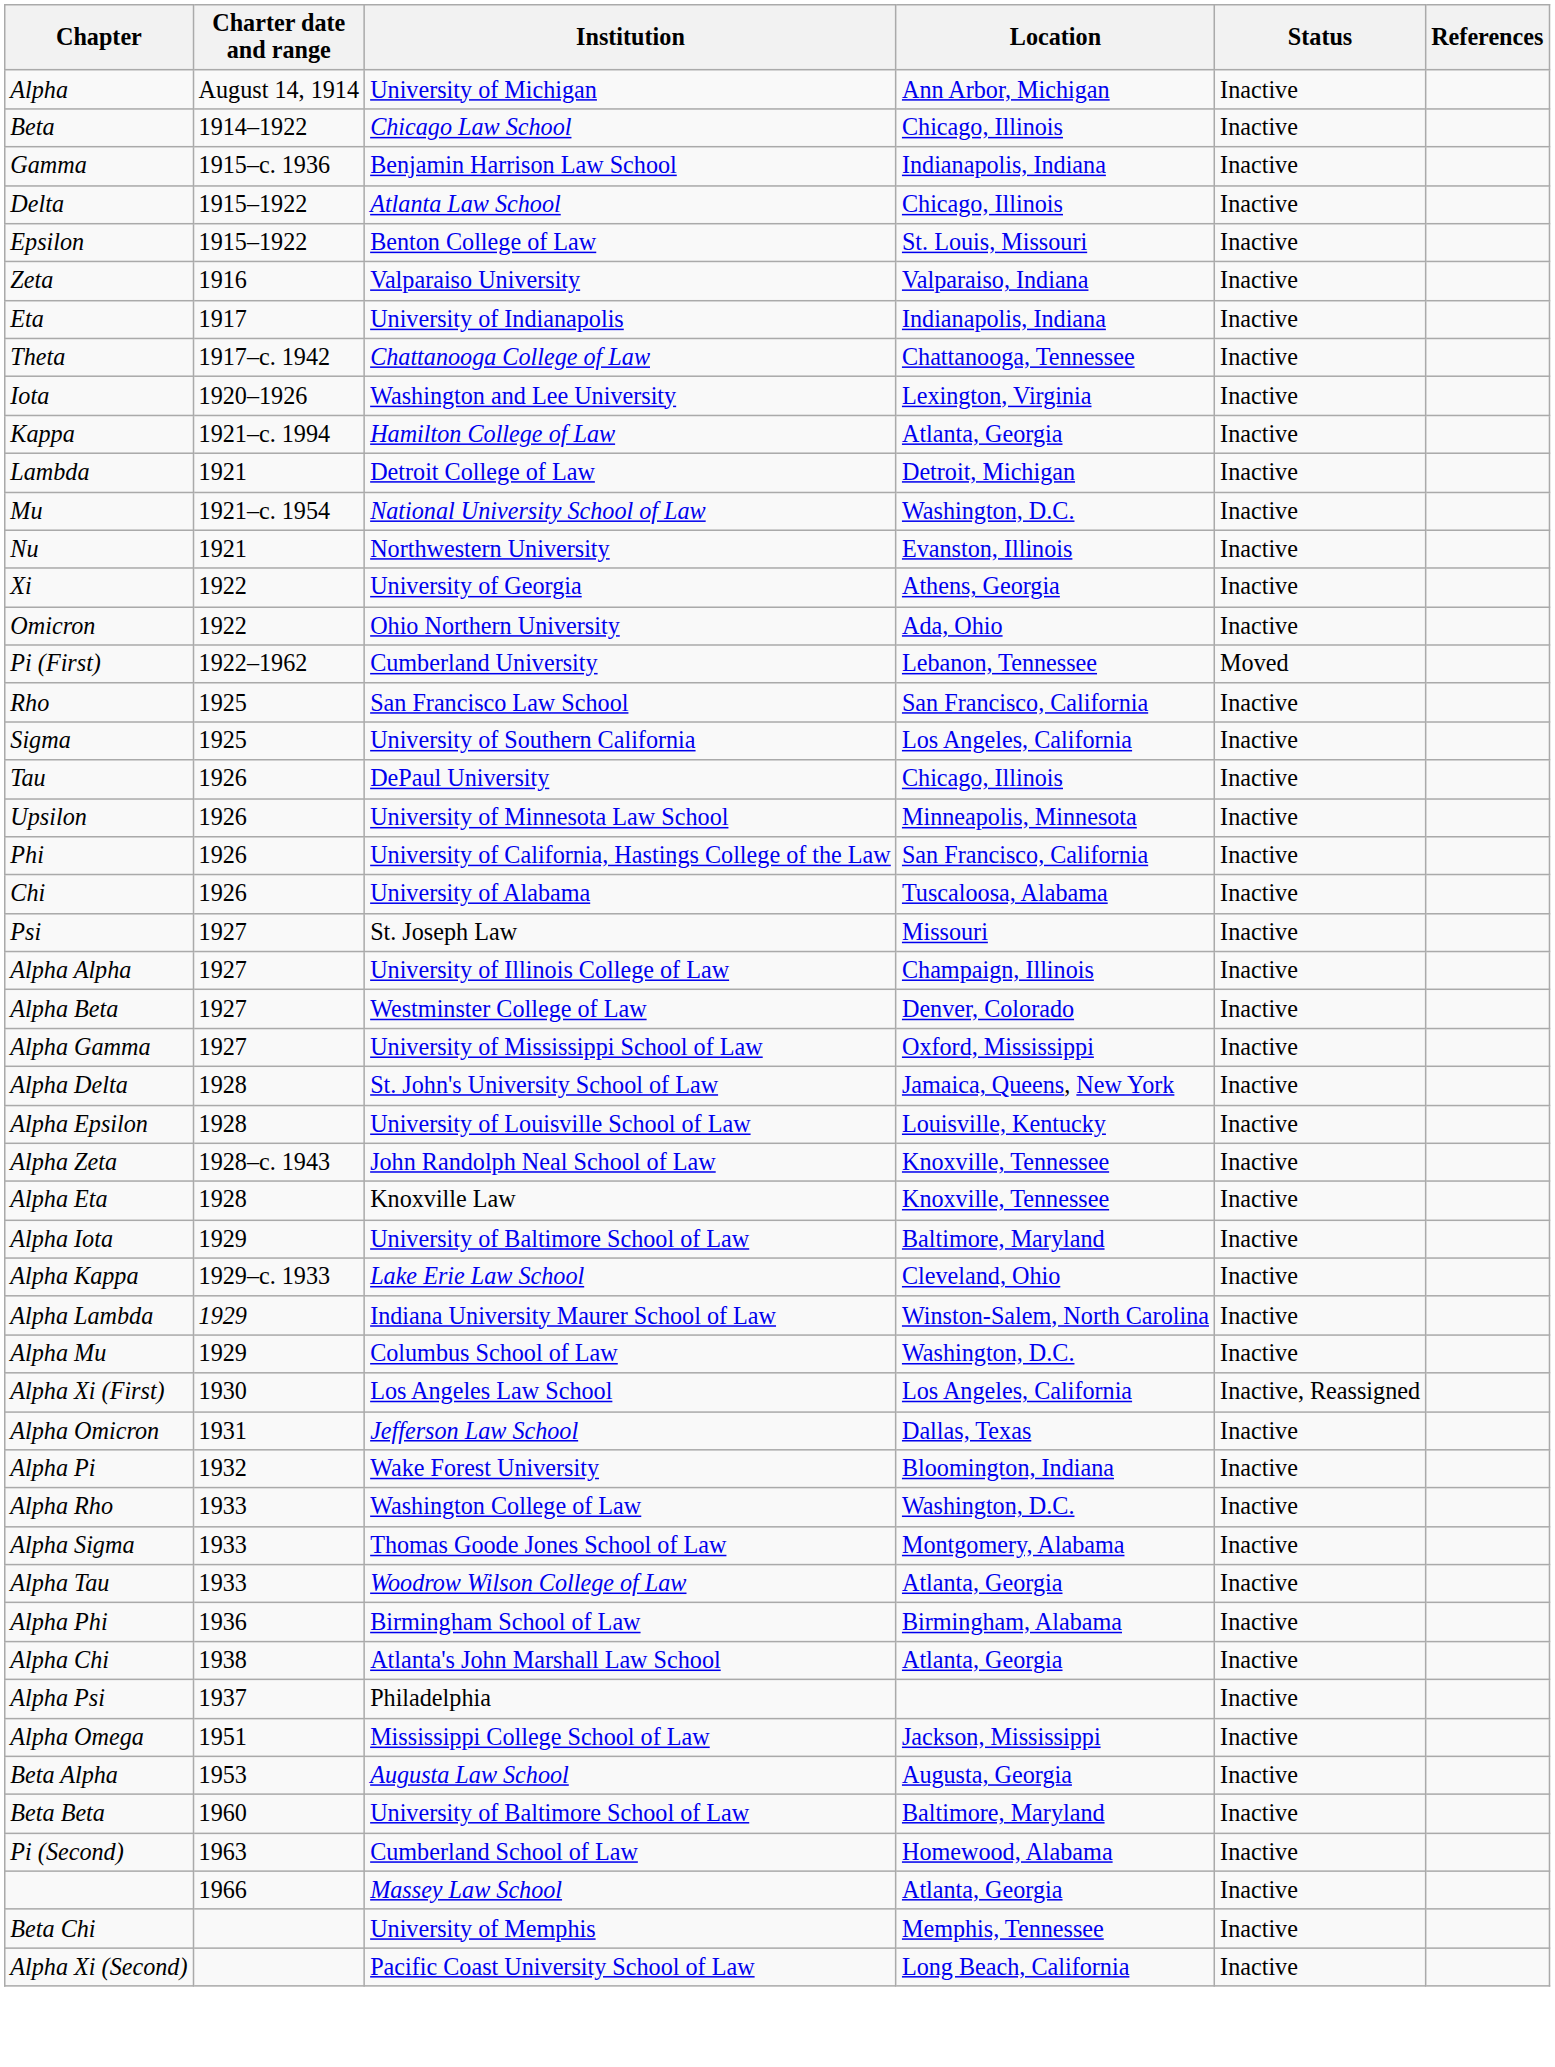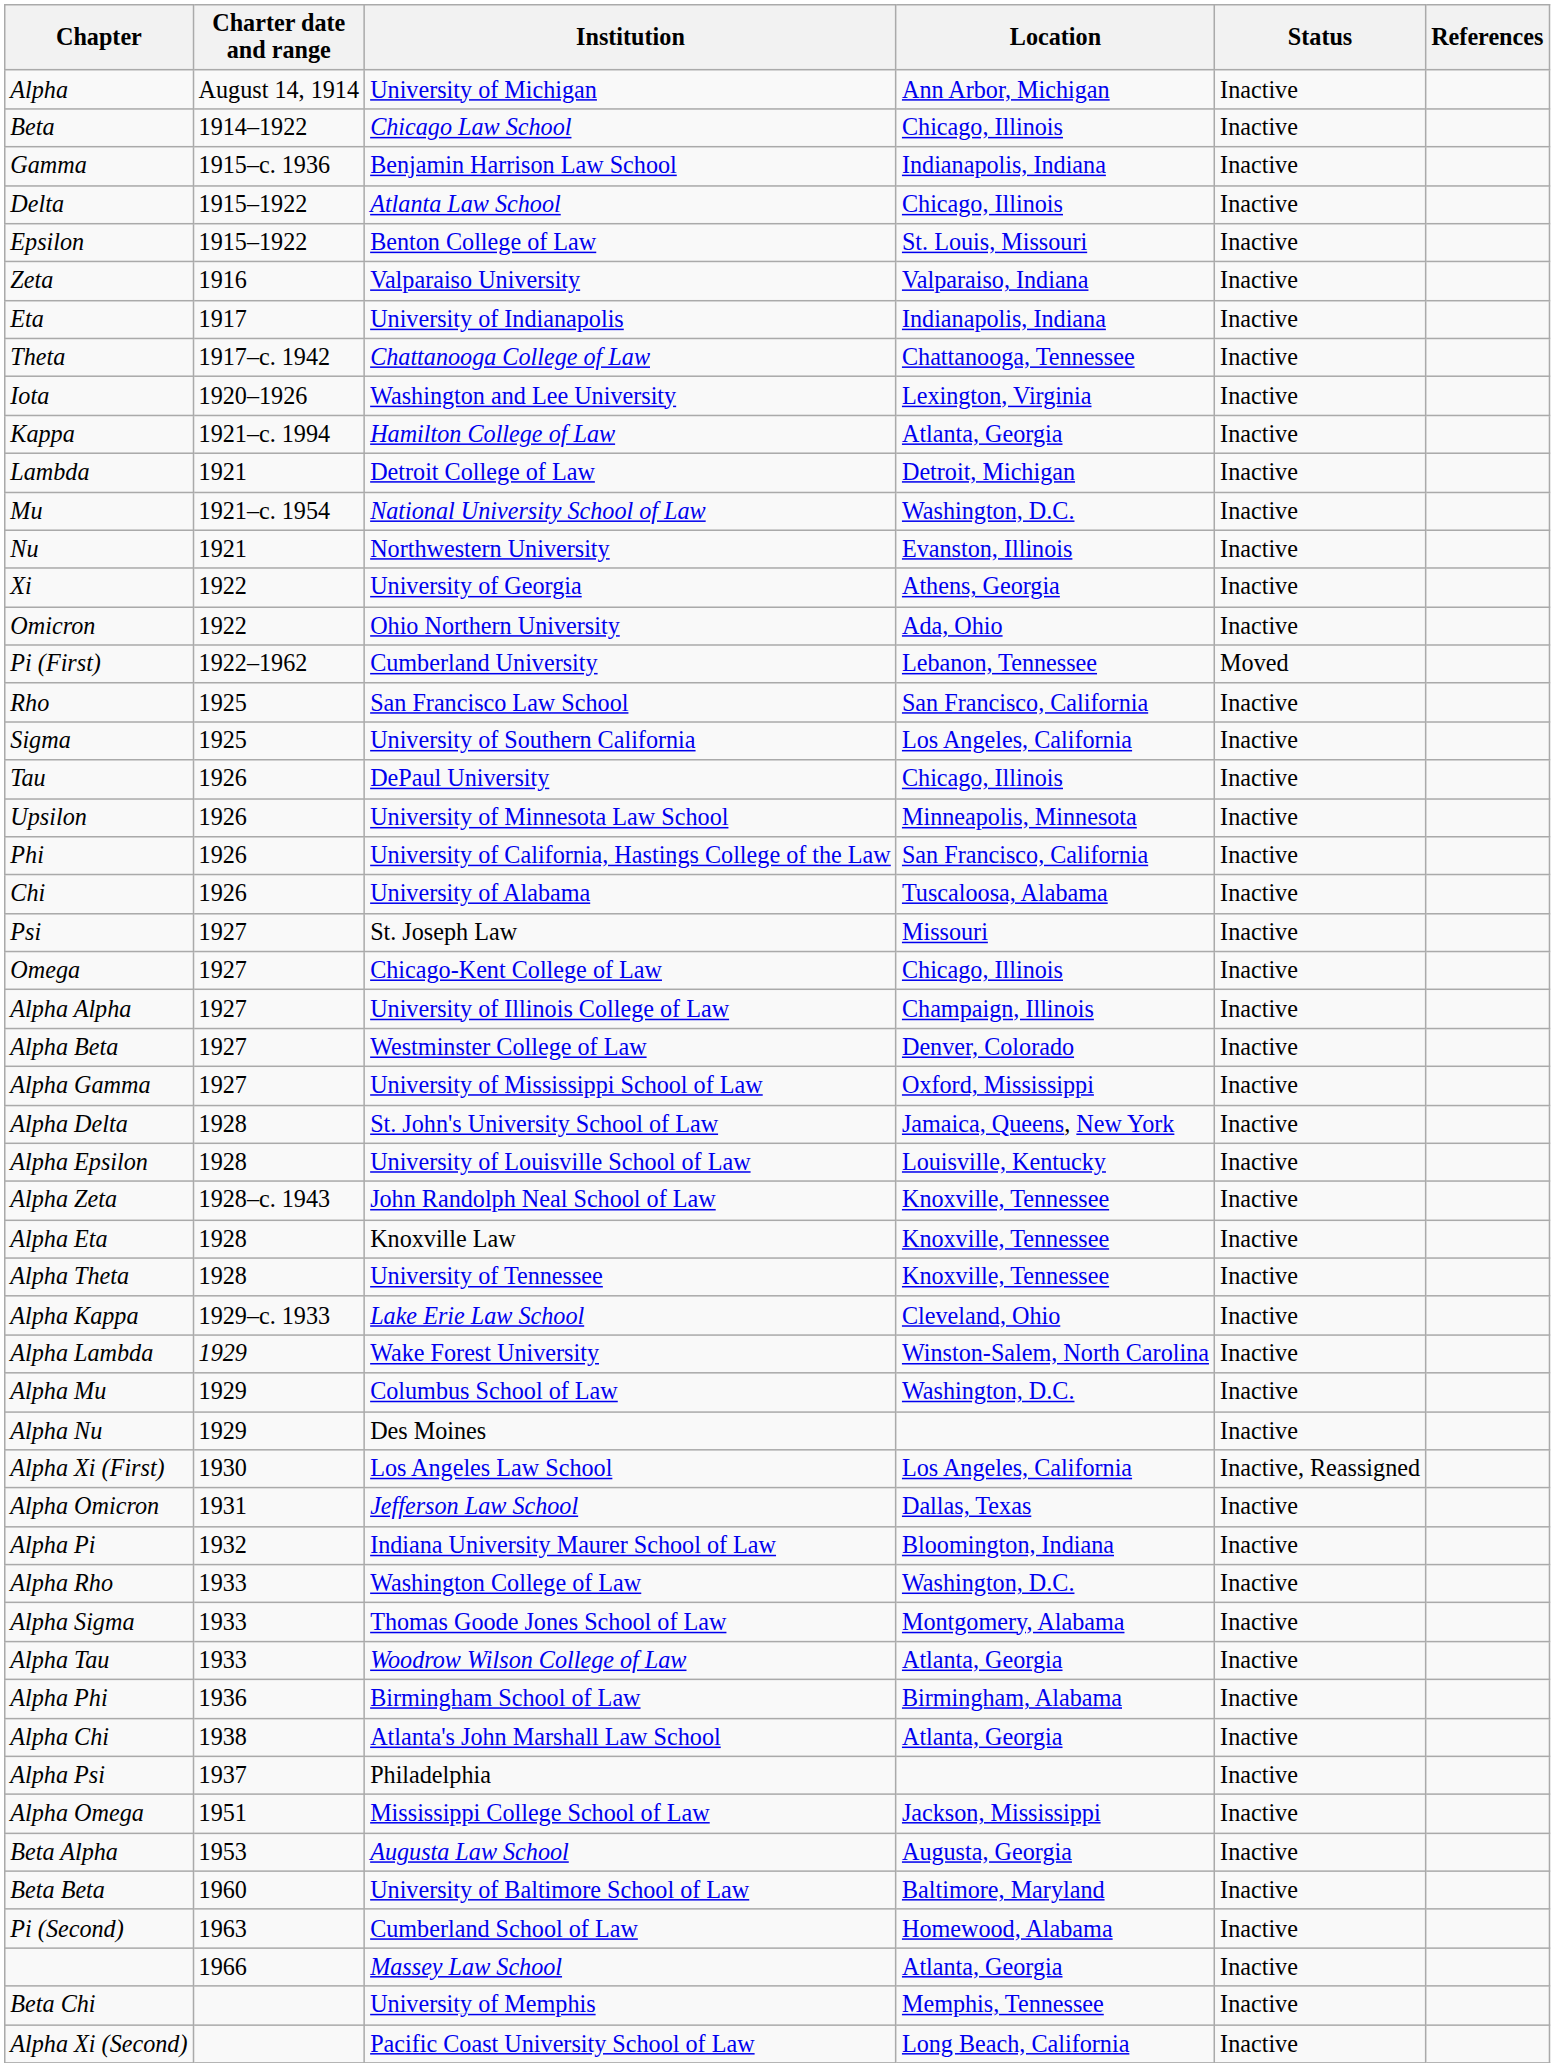 <table class="wikitable sortable">
 <tr>
 <th>Chapter</th>
 <th>Charter date<br>and range</th>
 <th>Institution</th>
 <th>Location</th>
 <th>Status</th>
 <th>References</th>
 </tr>
 <tr>
 <td><em>Alpha</em></td>
 <td>August 14, 1914</td>
 <td><a href='#'>University of Michigan</a></td>
 <td><a href='#'>Ann Arbor, Michigan</a></td>
 <td>Inactive</td>
 <td></td>
 </tr>
 <tr>
 <td><em>Beta</em></td>
 <td>1914–1922</td>
 <td><em><a href='#'>Chicago Law School</a></em></td>
 <td><a href='#'>Chicago, Illinois</a></td>
 <td>Inactive</td>
 <td></td>
 </tr>
 <tr>
 <td><em>Gamma</em></td>
 <td>1915–c. 1936</td>
 <td><a href='#'>Benjamin Harrison Law School</a></td>
 <td><a href='#'>Indianapolis, Indiana</a></td>
 <td>Inactive</td>
 <td></td>
 </tr>
 <tr>
 <td><em>Delta</em></td>
 <td>1915–1922</td>
 <td><em><a href='#'>Atlanta Law School</a></em></td>
 <td><a href='#'>Chicago, Illinois</a></td>
 <td>Inactive</td>
 <td></td>
 </tr>
 <tr>
 <td><em>Epsilon</em></td>
 <td>1915–1922</td>
 <td><a href='#'>Benton College of Law</a></td>
 <td><a href='#'>St. Louis, Missouri</a></td>
 <td>Inactive</td>
 <td></td>
 </tr>
 <tr>
 <td><em>Zeta</em></td>
 <td>1916</td>
 <td><a href='#'>Valparaiso University</a></td>
 <td><a href='#'>Valparaiso, Indiana</a></td>
 <td>Inactive</td>
 <td></td>
 </tr>
 <tr>
 <td><em>Eta</em></td>
 <td>1917</td>
 <td><a href='#'>University of Indianapolis</a></td>
 <td><a href='#'>Indianapolis, Indiana</a></td>
 <td>Inactive</td>
 <td></td>
 </tr>
 <tr>
 <td><em>Theta</em></td>
 <td>1917–c. 1942</td>
 <td><em><a href='#'>Chattanooga College of Law</a></em></td>
 <td><a href='#'>Chattanooga, Tennessee</a></td>
 <td>Inactive</td>
 <td></td>
 </tr>
 <tr>
 <td><em>Iota</em></td>
 <td>1920–1926</td>
 <td><a href='#'>Washington and Lee University</a></td>
 <td><a href='#'>Lexington, Virginia</a></td>
 <td>Inactive</td>
 <td></td>
 </tr>
 <tr>
 <td><em>Kappa</em></td>
 <td>1921–c. 1994</td>
 <td><em><a href='#'>Hamilton College of Law</a></em></td>
 <td><a href='#'>Atlanta, Georgia</a></td>
 <td>Inactive</td>
 <td></td>
 </tr>
 <tr>
 <td><em>Lambda</em></td>
 <td>1921</td>
 <td><a href='#'>Detroit College of Law</a></td>
 <td><a href='#'>Detroit, Michigan</a></td>
 <td>Inactive</td>
 <td></td>
 </tr>
 <tr>
 <td><em>Mu</em></td>
 <td>1921–c. 1954</td>
 <td><em><a href='#'>National University School of Law</a></em></td>
 <td><a href='#'>Washington, D.C.</a></td>
 <td>Inactive</td>
 <td></td>
 </tr>
 <tr>
 <td><em>Nu</em></td>
 <td>1921</td>
 <td><a href='#'>Northwestern University</a></td>
 <td><a href='#'>Evanston, Illinois</a></td>
 <td>Inactive</td>
 <td></td>
 </tr>
 <tr>
 <td><em>Xi</em></td>
 <td>1922</td>
 <td><a href='#'>University of Georgia</a></td>
 <td><a href='#'>Athens, Georgia</a></td>
 <td>Inactive</td>
 <td></td>
 </tr>
 <tr>
 <td><em>Omicron</em></td>
 <td>1922</td>
 <td><a href='#'>Ohio Northern University</a></td>
 <td><a href='#'>Ada, Ohio</a></td>
 <td>Inactive</td>
 <td></td>
 </tr>
 <tr>
 <td><em>Pi (First)</em></td>
 <td>1922–1962</td>
 <td><a href='#'>Cumberland University</a></td>
 <td><a href='#'>Lebanon, Tennessee</a></td>
 <td>Moved</td>
 <td></td>
 </tr>
 <tr>
 <td><em>Rho</em></td>
 <td>1925</td>
 <td><a href='#'>San Francisco Law School</a></td>
 <td><a href='#'>San Francisco, California</a></td>
 <td>Inactive</td>
 <td></td>
 </tr>
 <tr>
 <td><em>Sigma</em></td>
 <td>1925</td>
 <td><a href='#'>University of Southern California</a></td>
 <td><a href='#'>Los Angeles, California</a></td>
 <td>Inactive</td>
 <td></td>
 </tr>
 <tr>
 <td><em>Tau</em></td>
 <td>1926</td>
 <td><a href='#'>DePaul University</a></td>
 <td><a href='#'>Chicago, Illinois</a></td>
 <td>Inactive</td>
 <td></td>
 </tr>
 <tr>
 <td><em>Upsilon</em></td>
 <td>1926</td>
 <td><a href='#'>University of Minnesota Law School</a></td>
 <td><a href='#'>Minneapolis, Minnesota</a></td>
 <td>Inactive</td>
 <td></td>
 </tr>
 <tr>
 <td><em>Phi</em></td>
 <td>1926</td>
 <td><a href='#'>University of California, Hastings College of the Law</a></td>
 <td><a href='#'>San Francisco, California</a></td>
 <td>Inactive</td>
 <td></td>
 </tr>
 <tr>
 <td><em>Chi</em></td>
 <td>1926</td>
 <td><a href='#'>University of Alabama</a></td>
 <td><a href='#'>Tuscaloosa, Alabama</a></td>
 <td>Inactive</td>
 <td></td>
 </tr>
 <tr>
 <td><em>Psi</em></td>
 <td>1927</td>
 <td>St. Joseph Law</td>
 <td><a href='#'>Missouri</a></td>
 <td>Inactive</td>
 <td></td>
 </tr>
 <tr>
+<td><em>Omega</em></td>
+<td>1927</td>
+<td><a href='#'>Chicago-Kent College of Law</a></td>
+<td><a href='#'>Chicago, Illinois</a></td>
+<td>Inactive</td>
+<td></td>
+</tr>
+<tr>
 <td><em>Alpha Alpha</em></td>
 <td>1927</td>
 <td><a href='#'>University of Illinois College of Law</a></td>
 <td><a href='#'>Champaign, Illinois</a></td>
 <td>Inactive</td>
 <td></td>
 </tr>
 <tr>
 <td><em>Alpha Beta</em></td>
 <td>1927</td>
 <td><a href='#'>Westminster College of Law</a></td>
 <td><a href='#'>Denver, Colorado</a></td>
 <td>Inactive</td>
 <td></td>
 </tr>
 <tr>
 <td><em>Alpha Gamma</em></td>
 <td>1927</td>
 <td><a href='#'>University of Mississippi School of Law</a></td>
 <td><a href='#'>Oxford, Mississippi</a></td>
 <td>Inactive</td>
 <td></td>
 </tr>
 <tr>
 <td><em>Alpha Delta</em></td>
 <td>1928</td>
 <td><a href='#'>St. John's University School of Law</a></td>
 <td><a href='#'>Jamaica, Queens</a>, <a href='#'>New York</a></td>
 <td>Inactive</td>
 <td></td>
 </tr>
 <tr>
 <td><em>Alpha Epsilon</em></td>
 <td>1928</td>
 <td><a href='#'>University of Louisville School of Law</a></td>
 <td><a href='#'>Louisville, Kentucky</a></td>
 <td>Inactive</td>
 <td></td>
 </tr>
 <tr>
 <td><em>Alpha Zeta</em></td>
 <td>1928–c. 1943</td>
 <td><a href='#'>John Randolph Neal School of Law</a></td>
 <td><a href='#'>Knoxville, Tennessee</a></td>
 <td>Inactive</td>
 <td></td>
 </tr>
 <tr>
 <td><em>Alpha Eta</em></td>
 <td>1928</td>
 <td>Knoxville Law</td>
 <td><a href='#'>Knoxville, Tennessee</a></td>
 <td>Inactive</td>
 <td></td>
 </tr>
 <tr>
-<td><em>Alpha Iota</em></td>
-<td>1929</td>
-<td><a href='#'>University of Baltimore School of Law</a></td>
-<td><a href='#'>Baltimore, Maryland</a></td>
+<td><em>Alpha Theta</em></td>
+<td>1928</td>
+<td><a href='#'>University of Tennessee</a></td>
+<td><a href='#'>Knoxville, Tennessee</a></td>
 <td>Inactive</td>
 <td></td>
 </tr>
 <tr>
 <td><em>Alpha Kappa</em></td>
 <td>1929–c. 1933</td>
 <td><em><a href='#'>Lake Erie Law School</a></em></td>
 <td><a href='#'>Cleveland, Ohio</a></td>
 <td>Inactive</td>
 <td></td>
 </tr>
 <tr>
 <td><em>Alpha Lambda</em></td>
 <td><em>1929</em></td>
-<td><a href='#'>Indiana University Maurer School of Law</a></td>
+<td><a href='#'>Wake Forest University</a></td>
 <td><a href='#'>Winston-Salem, North Carolina</a></td>
 <td>Inactive</td>
 <td></td>
 </tr>
 <tr>
 <td><em>Alpha Mu</em></td>
 <td>1929</td>
 <td><a href='#'>Columbus School of Law</a></td>
 <td><a href='#'>Washington, D.C.</a></td>
+<td>Inactive</td>
+<td></td>
+</tr>
+<tr>
+<td><em>Alpha Nu</em></td>
+<td>1929</td>
+<td>Des Moines</td>
+<td></td>
 <td>Inactive</td>
 <td></td>
 </tr>
 <tr>
 <td><em>Alpha Xi (First)</em></td>
 <td>1930</td>
 <td><a href='#'>Los Angeles Law School</a></td>
 <td><a href='#'>Los Angeles, California</a></td>
 <td>Inactive, Reassigned</td>
 <td></td>
 </tr>
 <tr>
 <td><em>Alpha Omicron</em></td>
 <td>1931</td>
 <td><em><a href='#'>Jefferson Law School</a></em></td>
 <td><a href='#'>Dallas, Texas</a></td>
 <td>Inactive</td>
 <td></td>
 </tr>
 <tr>
 <td><em>Alpha Pi</em></td>
 <td>1932</td>
-<td><a href='#'>Wake Forest University</a></td>
+<td><a href='#'>Indiana University Maurer School of Law</a></td>
 <td><a href='#'>Bloomington, Indiana</a></td>
 <td>Inactive</td>
 <td></td>
 </tr>
 <tr>
 <td><em>Alpha Rho</em></td>
 <td>1933</td>
 <td><a href='#'>Washington College of Law</a></td>
 <td><a href='#'>Washington, D.C.</a></td>
 <td>Inactive</td>
 <td></td>
 </tr>
 <tr>
 <td><em>Alpha Sigma</em></td>
 <td>1933</td>
 <td><a href='#'>Thomas Goode Jones School of Law</a></td>
 <td><a href='#'>Montgomery, Alabama</a></td>
 <td>Inactive</td>
 <td></td>
 </tr>
 <tr>
 <td><em>Alpha Tau</em></td>
 <td>1933</td>
 <td><em><a href='#'>Woodrow Wilson College of Law</a></em></td>
 <td><a href='#'>Atlanta, Georgia</a></td>
 <td>Inactive</td>
 <td></td>
 </tr>
 <tr>
 <td><em>Alpha Phi</em></td>
 <td>1936</td>
 <td><a href='#'>Birmingham School of Law</a></td>
 <td><a href='#'>Birmingham, Alabama</a></td>
 <td>Inactive</td>
 <td></td>
 </tr>
 <tr>
 <td><em>Alpha Chi</em></td>
 <td>1938</td>
 <td><a href='#'>Atlanta's John Marshall Law School</a></td>
 <td><a href='#'>Atlanta, Georgia</a></td>
 <td>Inactive</td>
 <td></td>
 </tr>
 <tr>
 <td><em>Alpha Psi</em></td>
 <td>1937</td>
 <td>Philadelphia</td>
 <td></td>
 <td>Inactive</td>
 <td></td>
 </tr>
 <tr>
 <td><em>Alpha Omega</em></td>
 <td>1951</td>
 <td><a href='#'>Mississippi College School of Law</a></td>
 <td><a href='#'>Jackson, Mississippi</a></td>
 <td>Inactive</td>
 <td></td>
 </tr>
 <tr>
 <td><em>Beta Alpha</em></td>
 <td>1953</td>
 <td><em><a href='#'>Augusta Law School</a></em></td>
 <td><a href='#'>Augusta, Georgia</a></td>
 <td>Inactive</td>
 <td></td>
 </tr>
 <tr>
 <td><em>Beta Beta</em></td>
 <td>1960</td>
 <td><a href='#'>University of Baltimore School of Law</a></td>
 <td><a href='#'>Baltimore, Maryland</a></td>
 <td>Inactive</td>
 <td></td>
 </tr>
 <tr>
 <td><em>Pi (Second)</em></td>
 <td>1963</td>
 <td><a href='#'>Cumberland School of Law</a></td>
 <td><a href='#'>Homewood, Alabama</a></td>
 <td>Inactive</td>
 <td></td>
 </tr>
 <tr>
 <td></td>
 <td>1966</td>
 <td><em><a href='#'>Massey Law School</a></em></td>
 <td><a href='#'>Atlanta, Georgia</a></td>
 <td>Inactive</td>
 <td></td>
 </tr>
 <tr>
 <td><em>Beta Chi</em></td>
 <td></td>
 <td><a href='#'>University of Memphis</a></td>
 <td><a href='#'>Memphis, Tennessee</a></td>
 <td>Inactive</td>
 <td></td>
 </tr>
 <tr>
 <td><em>Alpha Xi (Second)</em></td>
 <td></td>
 <td><a href='#'>Pacific Coast University School of Law</a></td>
 <td><a href='#'>Long Beach, California</a></td>
 <td>Inactive</td>
 <td></td>
 </tr>
 </table>
